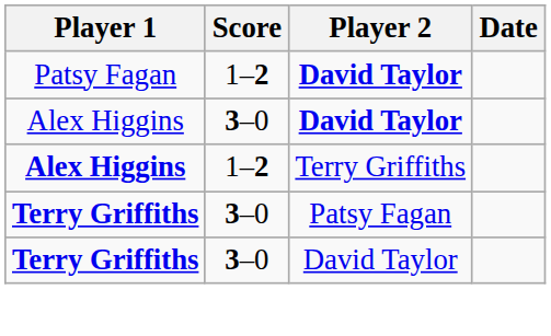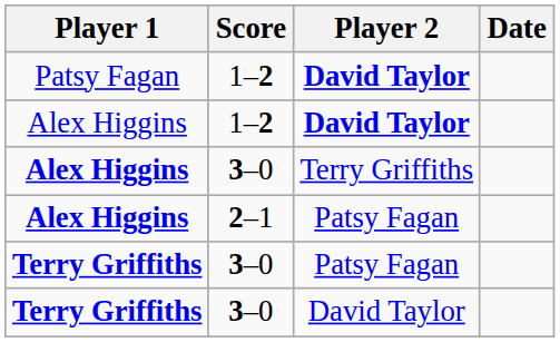 <table class="wikitable" style="text-align: center">
 <tr>
 <th>Player 1</th>
 <th>Score</th>
 <th>Player 2</th>
 <th>Date</th>
 </tr>
 <tr>
 <td> <a href='#'>Patsy Fagan</a></td>
 <td>1–<strong>2</strong></td>
 <td> <strong><a href='#'>David Taylor</a></strong></td>
 <td></td>
 </tr>
 <tr>
 <td> <a href='#'>Alex Higgins</a></td>
-<td><strong>3</strong>–0</td>
+<td>1–<strong>2</strong></td>
 <td> <strong><a href='#'>David Taylor</a></strong></td>
 <td></td>
 </tr>
 <tr>
 <td> <strong><a href='#'>Alex Higgins</a></strong></td>
-<td>1–<strong>2</strong></td>
+<td><strong>3</strong>–0</td>
 <td> <a href='#'>Terry Griffiths</a></td>
+<td></td>
+</tr>
+<tr>
+<td> <strong><a href='#'>Alex Higgins</a></strong></td>
+<td><strong>2</strong>–1</td>
+<td> <a href='#'>Patsy Fagan</a></td>
 <td></td>
 </tr>
 <tr>
 <td> <strong><a href='#'>Terry Griffiths</a></strong></td>
 <td><strong>3</strong>–0</td>
 <td> <a href='#'>Patsy Fagan</a></td>
 <td></td>
 </tr>
 <tr>
 <td> <strong><a href='#'>Terry Griffiths</a></strong></td>
 <td><strong>3</strong>–0</td>
 <td> <a href='#'>David Taylor</a></td>
 <td></td>
 </tr>
 </table>
